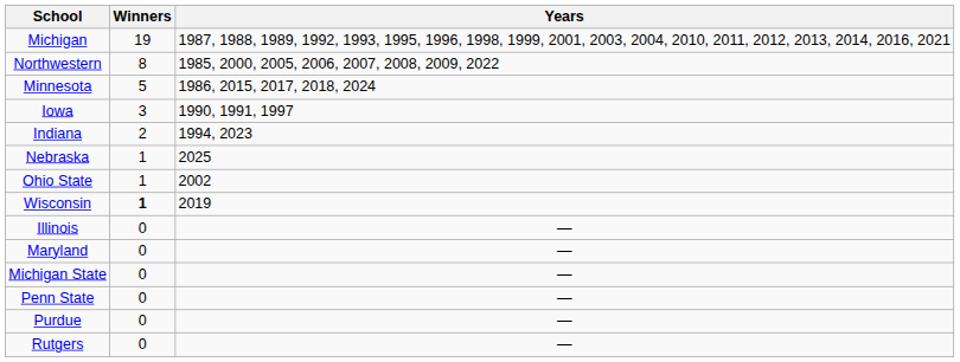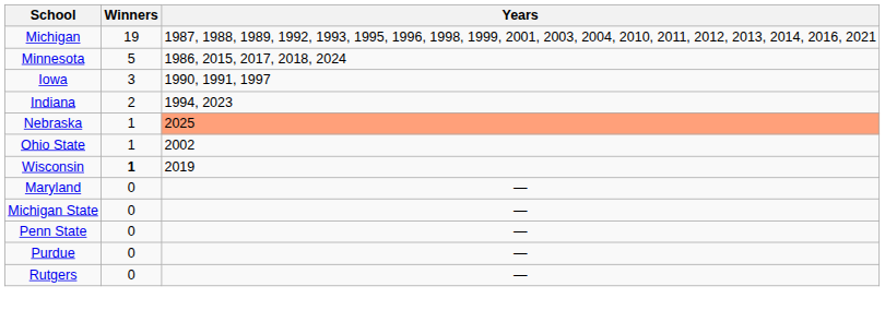 <table class="wikitable">
 <tr>
 <th>School</th>
 <th>Winners</th>
 <th>Years</th>
 </tr>
 <tr style="text-align:center;">
 <td><a href='#'>Michigan</a></td>
 <td>19</td>
 <td style="text-align:left;">1987, 1988, 1989, 1992, 1993, 1995, 1996, 1998, 1999, 2001, 2003, 2004, 2010, 2011, 2012, 2013, 2014, 2016, 2021</td>
-</tr>
-<tr align=center>
-<td><a href='#'>Northwestern</a></td>
-<td>8</td>
-<td style="text-align:left;">1985, 2000, 2005, 2006, 2007, 2008, 2009, 2022</td>
 </tr>
 <tr align=center>
 <td><a href='#'>Minnesota</a></td>
 <td>5</td>
 <td style="text-align:left;">1986, 2015, 2017, 2018, 2024</td>
 </tr>
 <tr align=center>
 <td><a href='#'>Iowa</a></td>
 <td>3</td>
 <td style="text-align:left;">1990, 1991, 1997</td>
 </tr>
 <tr style="text-align:center;">
 <td><a href='#'>Indiana</a></td>
 <td>2</td>
 <td style="text-align:left;">1994, 2023</td>
 </tr>
 <tr align=center>
 <td><a href='#'>Nebraska</a></td>
 <td>1</td>
-<td style="text-align:left;">2025</td>
+<td style="background: lightsalmon; text-align:left;">2025</td>
 </tr>
 <tr style="text-align:center;">
 <td><a href='#'>Ohio State</a></td>
 <td>1</td>
 <td style="text-align:left;">2002</td>
 </tr>
 <tr style="text-align:center;">
 <td><a href='#'>Wisconsin</a></td>
 <td><strong>1</strong></td>
 <td style="text-align:left;">2019</td>
-</tr>
-<tr align=center>
-<td><a href='#'>Illinois</a></td>
-<td>0</td>
-<td>—</td>
 </tr>
 <tr align=center>
 <td><a href='#'>Maryland</a></td>
 <td>0</td>
 <td>—</td>
 </tr>
 <tr align=center>
 <td><a href='#'>Michigan State</a></td>
 <td>0</td>
 <td>—</td>
 </tr>
 <tr align=center>
 <td><a href='#'>Penn State</a></td>
 <td>0</td>
 <td>—</td>
 </tr>
 <tr align=center>
 <td><a href='#'>Purdue</a></td>
 <td>0</td>
 <td>—</td>
 </tr>
 <tr align=center>
 <td><a href='#'>Rutgers</a></td>
 <td>0</td>
 <td>—</td>
 </tr>
 </table>
